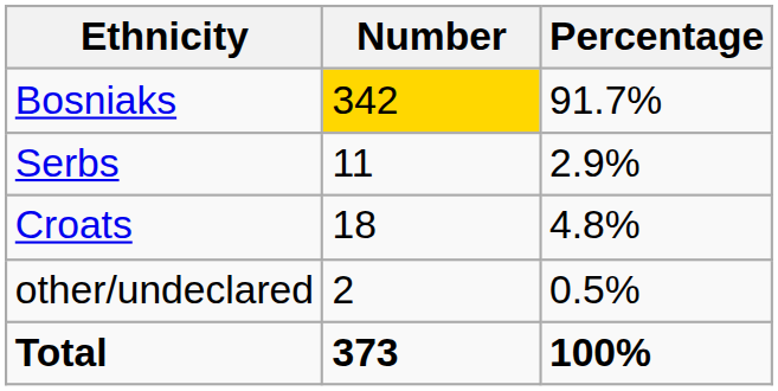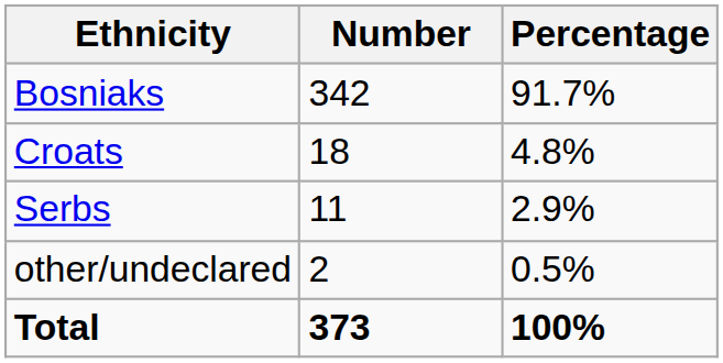 <table class="wikitable">
 <tr>
 <th width="100px">Ethnicity</th>
 <th width="80px">Number</th>
 <th width="80px">Percentage</th>
 </tr>
 <tr>
 <td><a href='#'>Bosniaks</a></td>
-<td style="background: gold;">342</td>
+<td>342</td>
 <td>91.7%</td>
+</tr>
+<tr>
+<td><a href='#'>Croats</a></td>
+<td>18</td>
+<td>4.8%</td>
 </tr>
 <tr>
 <td><a href='#'>Serbs</a></td>
 <td>11</td>
 <td>2.9%</td>
-</tr>
-<tr>
-<td><a href='#'>Croats</a></td>
-<td>18</td>
-<td>4.8%</td>
 </tr>
 <tr>
 <td>other/undeclared</td>
 <td>2</td>
 <td>0.5%</td>
 </tr>
 <tr>
 <td><strong>Total</strong></td>
 <td><strong>373</strong></td>
 <td><strong>100%</strong></td>
 </tr>
 </table>
